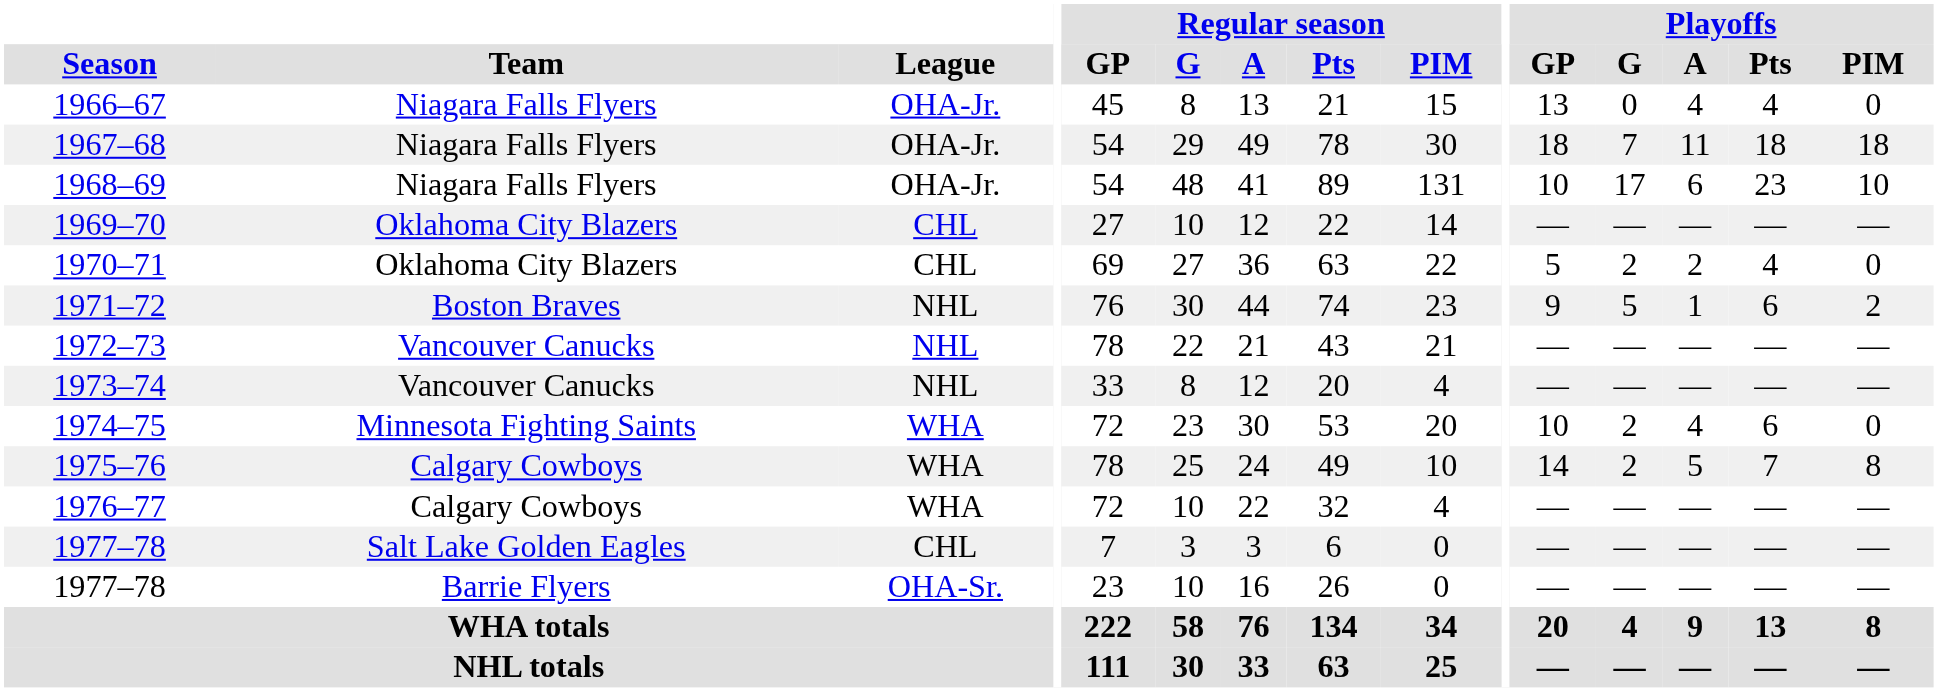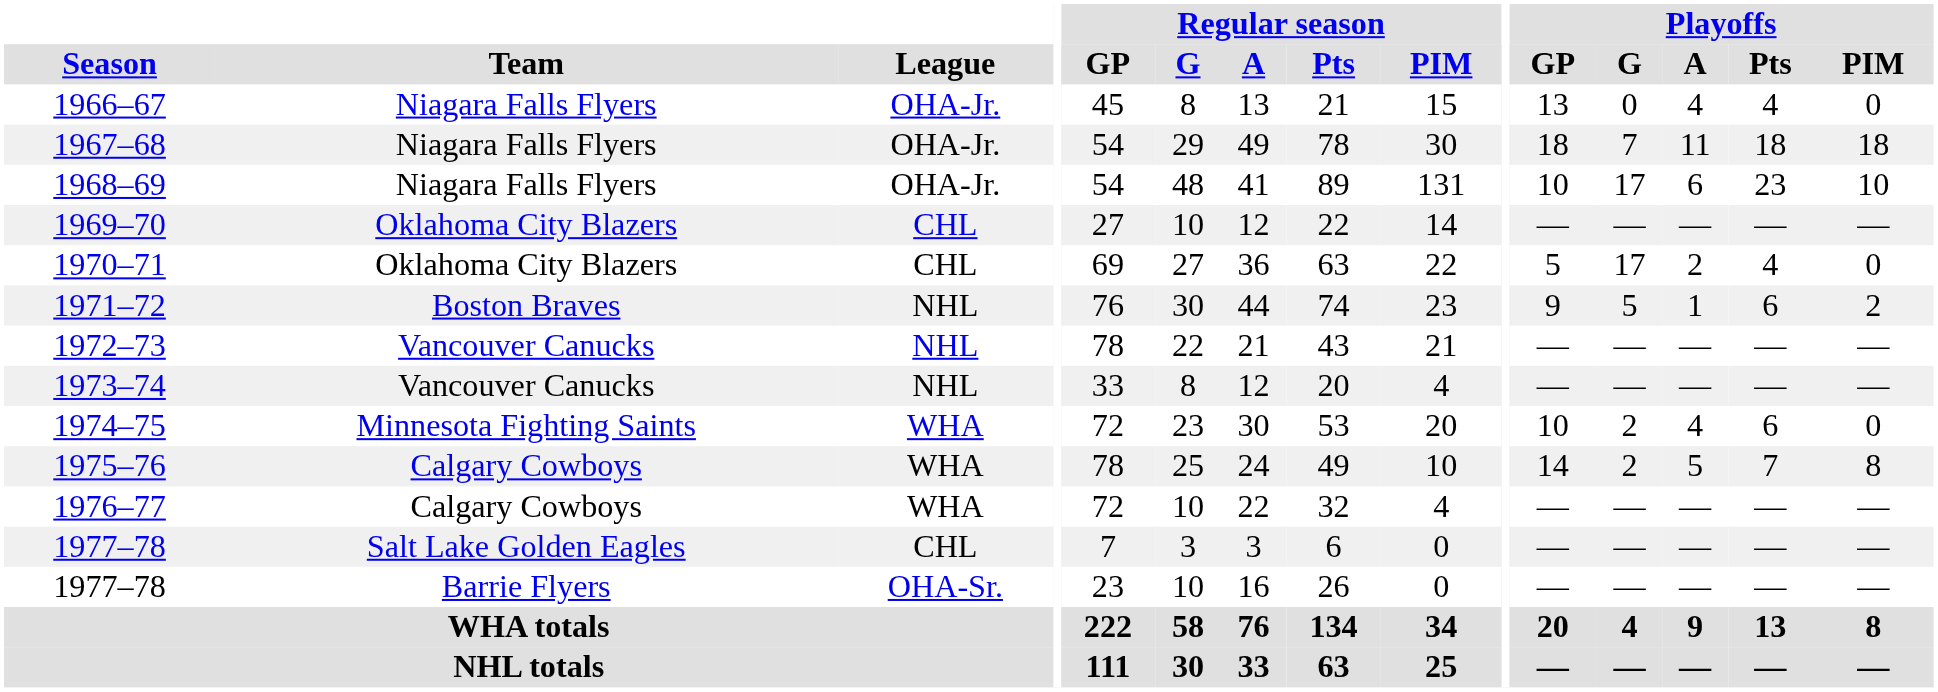 <table border="0" cellpadding="1" cellspacing="0" style="text-align:center; width:60em">
 <tr bgcolor="#e0e0e0">
 <th colspan="3" bgcolor="#ffffff"></th>
 <th rowspan="100" bgcolor="#ffffff"></th>
 <th colspan="5"><a href='#'>Regular season</a></th>
 <th rowspan="100" bgcolor="#ffffff"></th>
 <th colspan="5"><a href='#'>Playoffs</a></th>
 </tr>
 <tr bgcolor="#e0e0e0">
 <th><a href='#'>Season</a></th>
 <th>Team</th>
 <th>League</th>
 <th>GP</th>
 <th><a href='#'>G</a></th>
 <th><a href='#'>A</a></th>
 <th><a href='#'>Pts</a></th>
 <th><a href='#'>PIM</a></th>
 <th>GP</th>
 <th>G</th>
 <th>A</th>
 <th>Pts</th>
 <th>PIM</th>
 </tr>
 <tr>
 <td><a href='#'>1966–67</a></td>
 <td><a href='#'>Niagara Falls Flyers</a></td>
 <td><a href='#'>OHA-Jr.</a></td>
 <td>45</td>
 <td>8</td>
 <td>13</td>
 <td>21</td>
 <td>15</td>
 <td>13</td>
 <td>0</td>
 <td>4</td>
 <td>4</td>
 <td>0</td>
 </tr>
 <tr bgcolor="#f0f0f0">
 <td><a href='#'>1967–68</a></td>
 <td>Niagara Falls Flyers</td>
 <td>OHA-Jr.</td>
 <td>54</td>
 <td>29</td>
 <td>49</td>
 <td>78</td>
 <td>30</td>
 <td>18</td>
 <td>7</td>
 <td>11</td>
 <td>18</td>
 <td>18</td>
 </tr>
 <tr>
 <td><a href='#'>1968–69</a></td>
 <td>Niagara Falls Flyers</td>
 <td>OHA-Jr.</td>
 <td>54</td>
 <td>48</td>
 <td>41</td>
 <td>89</td>
 <td>131</td>
 <td>10</td>
 <td>17</td>
 <td>6</td>
 <td>23</td>
 <td>10</td>
 </tr>
 <tr bgcolor="#f0f0f0">
 <td><a href='#'>1969–70</a></td>
 <td><a href='#'>Oklahoma City Blazers</a></td>
 <td><a href='#'>CHL</a></td>
 <td>27</td>
 <td>10</td>
 <td>12</td>
 <td>22</td>
 <td>14</td>
 <td>—</td>
 <td>—</td>
 <td>—</td>
 <td>—</td>
 <td>—</td>
 </tr>
 <tr>
 <td><a href='#'>1970–71</a></td>
 <td>Oklahoma City Blazers</td>
 <td>CHL</td>
 <td>69</td>
 <td>27</td>
 <td>36</td>
 <td>63</td>
 <td>22</td>
 <td>5</td>
-<td>2</td>
+<td>17</td>
 <td>2</td>
 <td>4</td>
 <td>0</td>
 </tr>
 <tr bgcolor="#f0f0f0">
 <td><a href='#'>1971–72</a></td>
 <td><a href='#'>Boston Braves</a></td>
 <td>NHL</td>
 <td>76</td>
 <td>30</td>
 <td>44</td>
 <td>74</td>
 <td>23</td>
 <td>9</td>
 <td>5</td>
 <td>1</td>
 <td>6</td>
 <td>2</td>
 </tr>
 <tr>
 <td><a href='#'>1972–73</a></td>
 <td><a href='#'>Vancouver Canucks</a></td>
 <td><a href='#'>NHL</a></td>
 <td>78</td>
 <td>22</td>
 <td>21</td>
 <td>43</td>
 <td>21</td>
 <td>—</td>
 <td>—</td>
 <td>—</td>
 <td>—</td>
 <td>—</td>
 </tr>
 <tr bgcolor="#f0f0f0">
 <td><a href='#'>1973–74</a></td>
 <td>Vancouver Canucks</td>
 <td>NHL</td>
 <td>33</td>
 <td>8</td>
 <td>12</td>
 <td>20</td>
 <td>4</td>
 <td>—</td>
 <td>—</td>
 <td>—</td>
 <td>—</td>
 <td>—</td>
 </tr>
 <tr>
 <td><a href='#'>1974–75</a></td>
 <td><a href='#'>Minnesota Fighting Saints</a></td>
 <td><a href='#'>WHA</a></td>
 <td>72</td>
 <td>23</td>
 <td>30</td>
 <td>53</td>
 <td>20</td>
 <td>10</td>
 <td>2</td>
 <td>4</td>
 <td>6</td>
 <td>0</td>
 </tr>
 <tr bgcolor="#f0f0f0">
 <td><a href='#'>1975–76</a></td>
 <td><a href='#'>Calgary Cowboys</a></td>
 <td>WHA</td>
 <td>78</td>
 <td>25</td>
 <td>24</td>
 <td>49</td>
 <td>10</td>
 <td>14</td>
 <td>2</td>
 <td>5</td>
 <td>7</td>
 <td>8</td>
 </tr>
 <tr>
 <td><a href='#'>1976–77</a></td>
 <td>Calgary Cowboys</td>
 <td>WHA</td>
 <td>72</td>
 <td>10</td>
 <td>22</td>
 <td>32</td>
 <td>4</td>
 <td>—</td>
 <td>—</td>
 <td>—</td>
 <td>—</td>
 <td>—</td>
 </tr>
 <tr bgcolor="#f0f0f0">
 <td><a href='#'>1977–78</a></td>
 <td><a href='#'>Salt Lake Golden Eagles</a></td>
 <td>CHL</td>
 <td>7</td>
 <td>3</td>
 <td>3</td>
 <td>6</td>
 <td>0</td>
 <td>—</td>
 <td>—</td>
 <td>—</td>
 <td>—</td>
 <td>—</td>
 </tr>
 <tr>
 <td>1977–78</td>
 <td><a href='#'>Barrie Flyers</a></td>
 <td><a href='#'>OHA-Sr.</a></td>
 <td>23</td>
 <td>10</td>
 <td>16</td>
 <td>26</td>
 <td>0</td>
 <td>—</td>
 <td>—</td>
 <td>—</td>
 <td>—</td>
 <td>—</td>
 </tr>
 <tr bgcolor="#e0e0e0">
 <th colspan="3">WHA totals</th>
 <th>222</th>
 <th>58</th>
 <th>76</th>
 <th>134</th>
 <th>34</th>
 <th>20</th>
 <th>4</th>
 <th>9</th>
 <th>13</th>
 <th>8</th>
 </tr>
 <tr bgcolor="#e0e0e0">
 <th colspan="3">NHL totals</th>
 <th>111</th>
 <th>30</th>
 <th>33</th>
 <th>63</th>
 <th>25</th>
 <th>—</th>
 <th>—</th>
 <th>—</th>
 <th>—</th>
 <th>—</th>
 </tr>
 </table>
